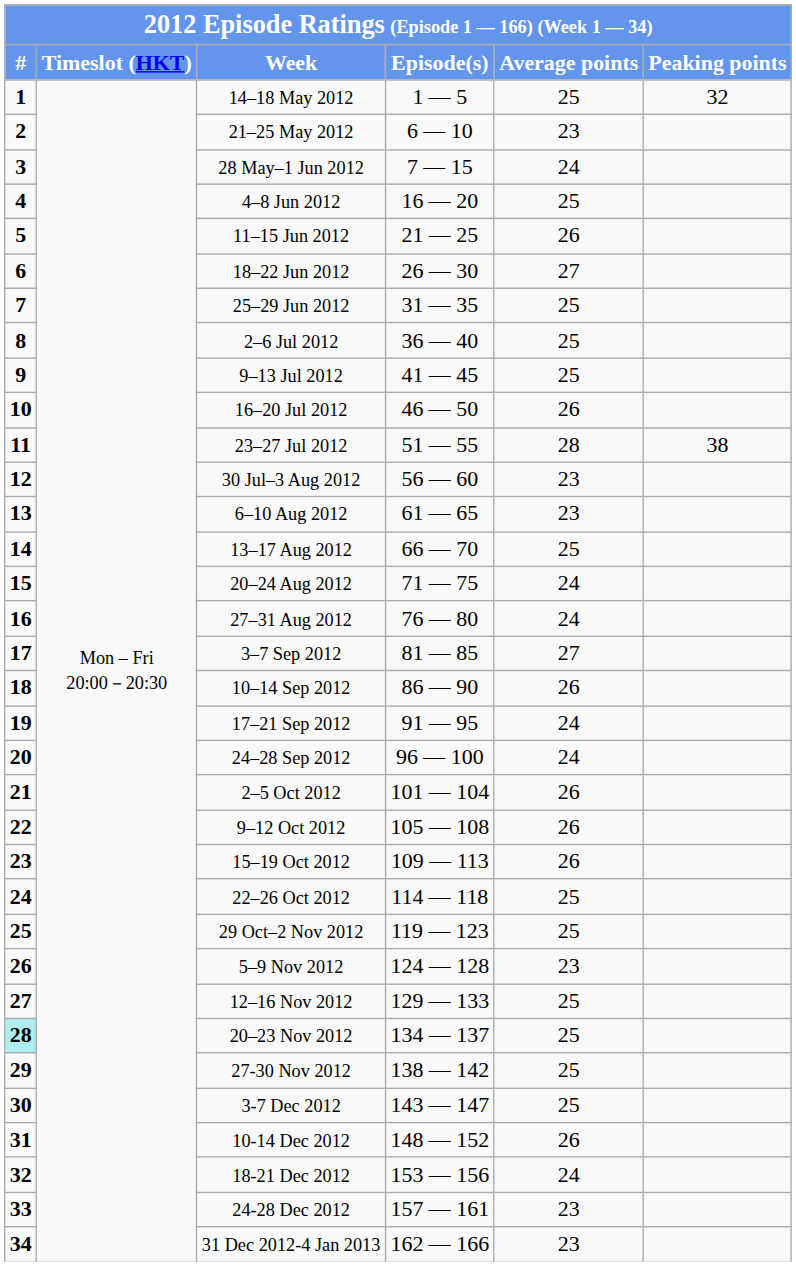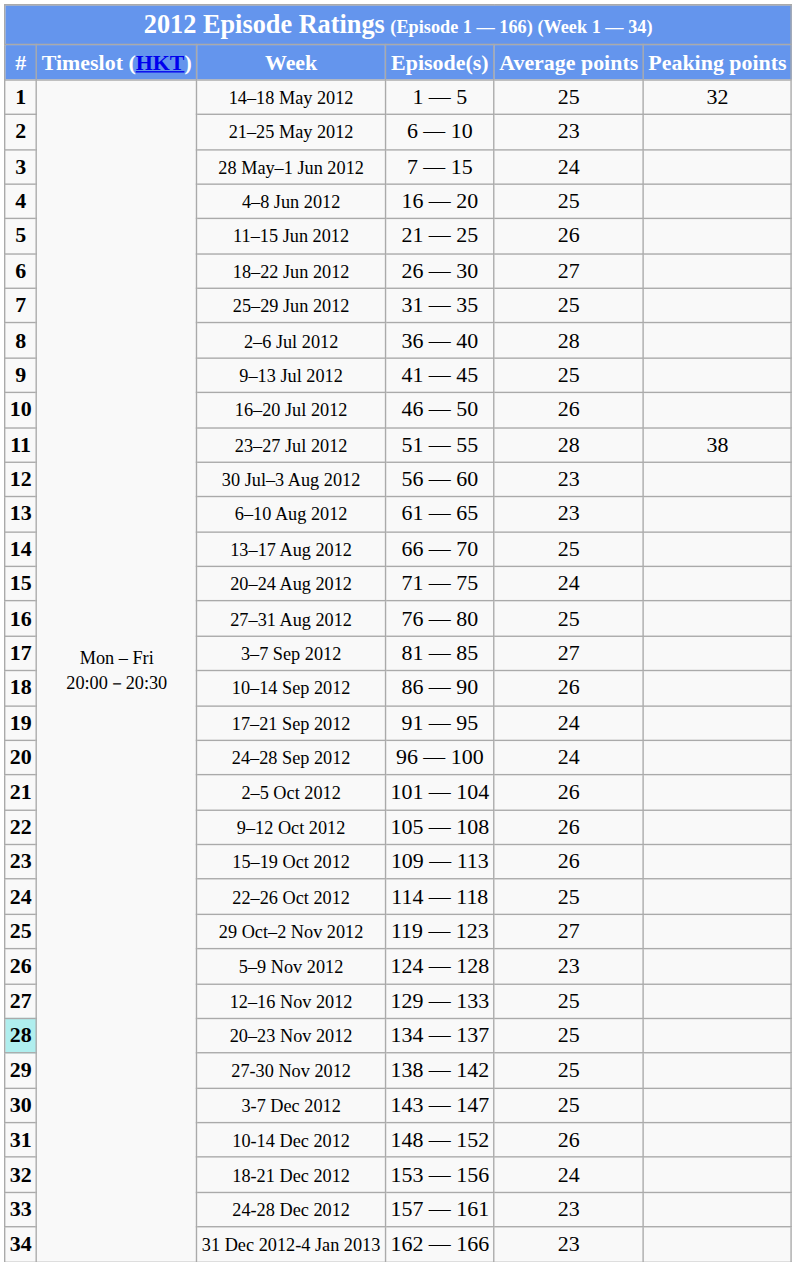 <table class="wikitable" style="text-align:center;">
 <tr style="background:cornflowerblue; color:white" align="center">
 </tr>
 <tr>
 <th style="background:cornflowerblue; color:white" align="center"; colspan="6"><strong><big>2012 Episode Ratings</big> <small>(Episode 1 — 166)  (Week 1 — 34)</small></strong></th>
 </tr>
 <tr>
 <th style="background:cornflowerblue; color:white" align="center">#</th>
 <th style="background:cornflowerblue; color:white" align="center">Timeslot (<a href='#'>HKT</a>)</th>
 <th style="background:cornflowerblue; color:white" align="center">Week</th>
 <th style="background:cornflowerblue; color:white" align="center">Episode(s)</th>
 <th style="background:cornflowerblue; color:white" align="center">Average points</th>
 <th style="background:cornflowerblue; color:white" align="center">Peaking points</th>
 </tr>
 <tr>
 <td><strong>1</strong></td>
 <td rowspan="52"><small>Mon – Fri<br>20:00－20:30</small></td>
 <td><small>14–18 May 2012</small></td>
 <td>1 — 5</td>
 <td>25</td>
 <td>32</td>
 </tr>
 <tr>
 <td><strong>2</strong></td>
 <td><small>21–25 May 2012</small></td>
 <td>6 — 10</td>
 <td>23</td>
 <td></td>
 </tr>
 <tr>
 <td><strong>3</strong></td>
 <td><small>28 May–1 Jun 2012</small></td>
 <td>7 — 15</td>
 <td>24</td>
 <td></td>
 </tr>
 <tr>
 <td><strong>4</strong></td>
 <td><small>4–8 Jun 2012</small></td>
 <td>16 — 20</td>
 <td>25</td>
 <td></td>
 </tr>
 <tr>
 <td><strong>5</strong></td>
 <td><small>11–15 Jun 2012</small></td>
 <td>21 — 25</td>
 <td>26</td>
 <td></td>
 </tr>
 <tr>
 <td><strong>6</strong></td>
 <td><small>18–22 Jun 2012</small></td>
 <td>26 — 30</td>
 <td>27</td>
 <td></td>
 </tr>
 <tr>
 <td><strong>7</strong></td>
 <td><small>25–29 Jun 2012</small></td>
 <td>31 — 35</td>
 <td>25</td>
 <td></td>
 </tr>
 <tr>
 <td><strong>8</strong></td>
 <td><small>2–6 Jul 2012</small></td>
 <td>36 — 40</td>
-<td>25</td>
+<td>28</td>
 <td></td>
 </tr>
 <tr>
 <td><strong>9</strong></td>
 <td><small>9–13 Jul 2012</small></td>
 <td>41 — 45</td>
 <td>25</td>
 <td></td>
 </tr>
 <tr>
 <td><strong>10</strong></td>
 <td><small>16–20 Jul 2012</small></td>
 <td>46 — 50</td>
 <td>26</td>
 <td></td>
 </tr>
 <tr>
 <td><strong>11</strong></td>
 <td><small>23–27 Jul 2012</small></td>
 <td>51 — 55</td>
 <td>28</td>
 <td>38 </td>
 </tr>
 <tr>
 <td><strong>12</strong></td>
 <td><small>30 Jul–3 Aug 2012</small></td>
 <td>56 — 60</td>
 <td>23</td>
 <td></td>
 </tr>
 <tr>
 <td><strong>13</strong></td>
 <td><small>6–10 Aug 2012</small></td>
 <td>61 — 65</td>
 <td>23</td>
 <td></td>
 </tr>
 <tr>
 <td><strong>14</strong></td>
 <td><small>13–17 Aug 2012</small></td>
 <td>66 — 70</td>
 <td>25</td>
 <td></td>
 </tr>
 <tr>
 <td><strong>15</strong></td>
 <td><small>20–24 Aug 2012</small></td>
 <td>71 — 75</td>
 <td>24</td>
 <td></td>
 </tr>
 <tr>
 <td><strong>16</strong></td>
 <td><small>27–31 Aug 2012</small></td>
 <td>76 — 80</td>
-<td>24</td>
+<td>25</td>
 <td></td>
 </tr>
 <tr>
 <td><strong>17</strong></td>
 <td><small>3–7 Sep 2012</small></td>
 <td>81 — 85</td>
 <td>27</td>
 <td></td>
 </tr>
 <tr>
 <td><strong>18</strong></td>
 <td><small>10–14 Sep 2012</small></td>
 <td>86 — 90</td>
 <td>26</td>
 <td></td>
 </tr>
 <tr>
 <td><strong>19</strong></td>
 <td><small>17–21 Sep 2012</small></td>
 <td>91 — 95</td>
 <td>24</td>
 <td></td>
 </tr>
 <tr>
 <td><strong>20</strong></td>
 <td><small>24–28 Sep 2012</small></td>
 <td>96 — 100</td>
 <td>24</td>
 <td></td>
 </tr>
 <tr>
 <td><strong>21</strong></td>
 <td><small>2–5 Oct 2012</small></td>
 <td>101 — 104</td>
 <td>26</td>
 <td></td>
 </tr>
 <tr>
 <td><strong>22</strong></td>
 <td><small>9–12 Oct 2012</small></td>
 <td>105 — 108</td>
 <td>26</td>
 <td></td>
 </tr>
 <tr>
 <td><strong>23</strong></td>
 <td><small>15–19 Oct 2012</small></td>
 <td>109 — 113</td>
 <td>26</td>
 <td></td>
 </tr>
 <tr>
 <td><strong>24</strong></td>
 <td><small>22–26 Oct 2012</small></td>
 <td>114 — 118</td>
 <td>25</td>
 <td></td>
 </tr>
 <tr>
 <td><strong>25</strong></td>
 <td><small>29 Oct–2 Nov 2012</small></td>
 <td>119 — 123</td>
-<td>25</td>
+<td>27</td>
 <td></td>
 </tr>
 <tr>
 <td><strong>26</strong></td>
 <td><small>5–9 Nov 2012</small></td>
 <td>124 — 128</td>
 <td>23</td>
 <td></td>
 </tr>
 <tr>
 <td><strong>27</strong></td>
 <td><small>12–16 Nov 2012</small></td>
 <td>129 — 133</td>
 <td>25</td>
 <td></td>
 </tr>
 <tr>
 <td style="background: paleturquoise;"><strong>28</strong></td>
 <td><small>20–23 Nov 2012</small></td>
 <td>134 — 137</td>
 <td>25</td>
 <td></td>
 </tr>
 <tr>
 <td><strong>29</strong></td>
 <td><small>27-30 Nov 2012</small></td>
 <td>138 — 142</td>
 <td>25</td>
 <td></td>
 </tr>
 <tr>
 <td><strong>30</strong></td>
 <td><small>3-7 Dec 2012</small></td>
 <td>143 — 147</td>
 <td>25</td>
 <td></td>
 </tr>
 <tr>
 <td><strong>31</strong></td>
 <td><small>10-14 Dec 2012</small></td>
 <td>148 — 152</td>
 <td>26</td>
 <td></td>
 </tr>
 <tr>
 <td><strong>32</strong></td>
 <td><small>18-21 Dec 2012</small></td>
 <td>153 — 156</td>
 <td>24</td>
 <td></td>
 </tr>
 <tr>
 <td><strong>33</strong></td>
 <td><small>24-28 Dec 2012</small></td>
 <td>157 — 161</td>
 <td>23</td>
 <td></td>
 </tr>
 <tr>
 <td><strong>34</strong></td>
 <td><small>31 Dec 2012-4 Jan 2013</small></td>
 <td>162 — 166</td>
 <td>23</td>
 <td></td>
 </tr>
 </table>
